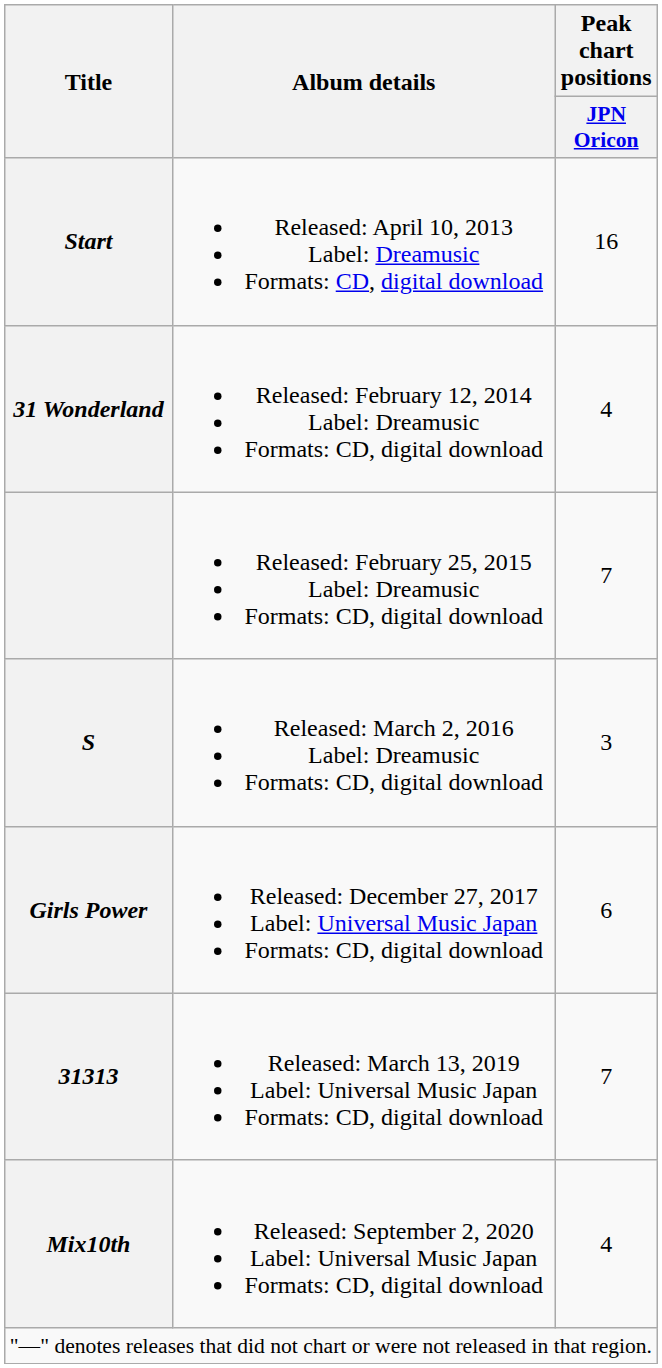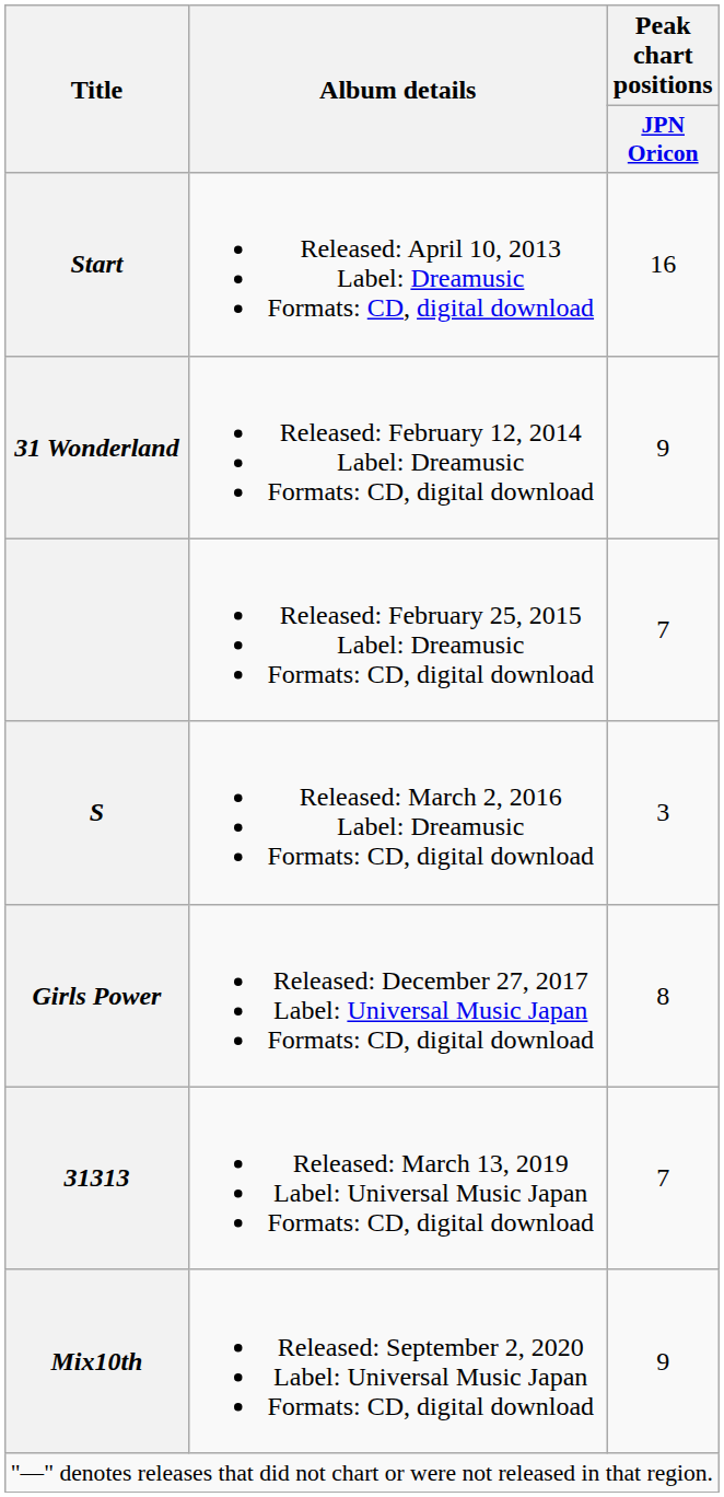 <table class="wikitable plainrowheaders" style="text-align:center;">
 <tr>
 <th scope="col" rowspan="2">Title</th>
 <th scope="col" rowspan="2">Album details</th>
 <th scope="col">Peak chart positions</th>
 </tr>
 <tr>
 <th scope="col" style="width:3em;font-size:90%;"><a href='#'>JPN<br>Oricon</a><br></th>
 </tr>
 <tr>
 <th scope="row"><em>Start</em></th>
 <td><br><ul><li>Released: April 10, 2013</li><li>Label: <a href='#'>Dreamusic</a></li><li>Formats: <a href='#'>CD</a>, <a href='#'>digital download</a></li></ul></td>
 <td>16</td>
 </tr>
 <tr>
 <th scope="row"><em>31 Wonderland</em></th>
 <td><br><ul><li>Released: February 12, 2014</li><li>Label: Dreamusic</li><li>Formats: CD, digital download</li></ul></td>
-<td>4</td>
+<td>9</td>
 </tr>
 <tr>
 <th scope="row"></th>
 <td><br><ul><li>Released: February 25, 2015</li><li>Label: Dreamusic</li><li>Formats: CD, digital download</li></ul></td>
 <td>7</td>
 </tr>
 <tr>
 <th scope="row"><em>S</em></th>
 <td><br><ul><li>Released: March 2, 2016</li><li>Label: Dreamusic</li><li>Formats: CD, digital download</li></ul></td>
 <td>3</td>
 </tr>
 <tr>
 <th scope="row"><em>Girls Power</em></th>
 <td><br><ul><li>Released: December 27, 2017</li><li>Label: <a href='#'>Universal Music Japan</a></li><li>Formats: CD, digital download</li></ul></td>
-<td>6</td>
+<td>8</td>
 </tr>
 <tr>
 <th scope="row"><em>31313</em></th>
 <td><br><ul><li>Released: March 13, 2019</li><li>Label: Universal Music Japan</li><li>Formats: CD, digital download</li></ul></td>
 <td>7</td>
 </tr>
 <tr>
 <th scope="row"><em>Mix10th</em></th>
 <td><br><ul><li>Released: September 2, 2020</li><li>Label: Universal Music Japan</li><li>Formats: CD, digital download</li></ul></td>
-<td>4</td>
+<td>9</td>
 </tr>
 <tr>
 <td colspan="5" style="font-size:90%;">"—" denotes releases that did not chart or were not released in that region.</td>
 </tr>
 </table>
